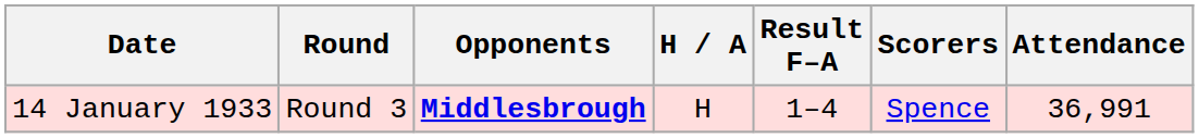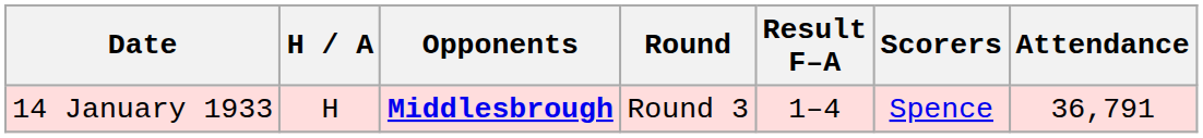 <table class="wikitable" style="text-align:center">
 <tr>
 <th>Date</th>
+<th>H / A</th>
+<th>Opponents</th>
 <th>Round</th>
-<th>Opponents</th>
-<th>H / A</th>
 <th>Result<br>F–A</th>
 <th>Scorers</th>
 <th>Attendance</th>
 </tr>
 <tr bgcolor="#ffdddd">
 <td>14 January 1933</td>
+<td>H</td>
+<td><strong><a href='#'>Middlesbrough</a></strong></td>
 <td>Round 3</td>
-<td><strong><a href='#'>Middlesbrough</a></strong></td>
-<td>H</td>
 <td>1–4</td>
 <td><a href='#'>Spence</a></td>
-<td>36,991</td>
+<td>36,791</td>
 </tr>
 </table>
